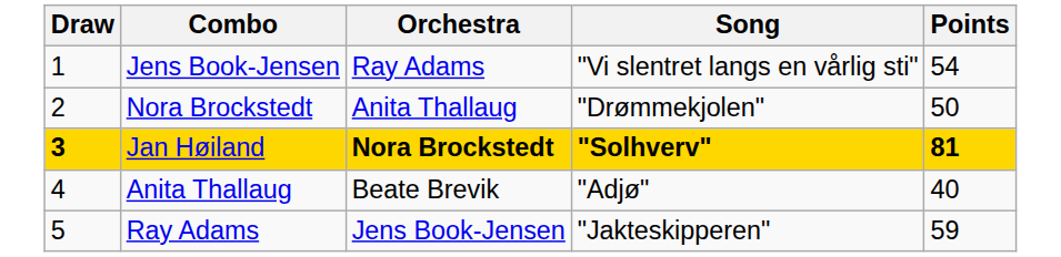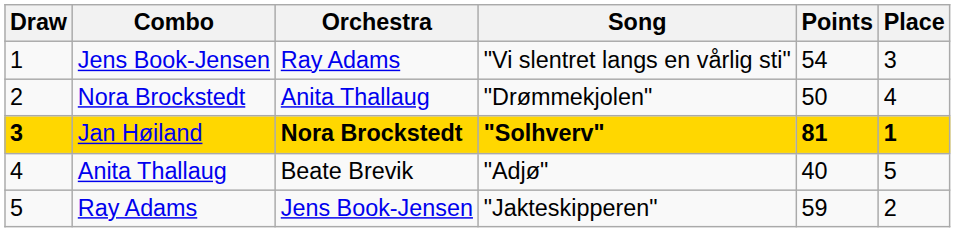 <table class="sortable wikitable" style="margin: 1em auto 1em auto">
 <tr>
 <th>Draw</th>
 <th>Combo</th>
 <th>Orchestra</th>
 <th>Song</th>
 <th>Points</th>
+<th>Place</th>
 </tr>
 <tr>
 <td>1</td>
 <td><a href='#'>Jens Book-Jensen</a></td>
 <td><a href='#'>Ray Adams</a></td>
 <td>"Vi slentret langs en vårlig sti"</td>
 <td>54</td>
+<td>3</td>
 </tr>
 <tr>
 <td>2</td>
 <td><a href='#'>Nora Brockstedt</a></td>
 <td><a href='#'>Anita Thallaug</a></td>
 <td>"Drømmekjolen"</td>
 <td>50</td>
+<td>4</td>
 </tr>
 <tr bgcolor="#FFD700">
 <td><strong>3</strong></td>
 <td><a href='#'>Jan Høiland</a></td>
 <td><strong>Nora Brockstedt</strong></td>
 <td><strong>"Solhverv"</strong></td>
 <td><strong>81</strong></td>
+<td><strong>1</strong></td>
 </tr>
 <tr>
 <td>4</td>
 <td><a href='#'>Anita Thallaug</a></td>
 <td>Beate Brevik</td>
 <td>"Adjø"</td>
 <td>40</td>
+<td>5</td>
 </tr>
 <tr>
 <td>5</td>
 <td><a href='#'>Ray Adams</a></td>
 <td><a href='#'>Jens Book-Jensen</a></td>
 <td>"Jakteskipperen"</td>
 <td>59</td>
+<td>2</td>
 </tr>
 </table>
